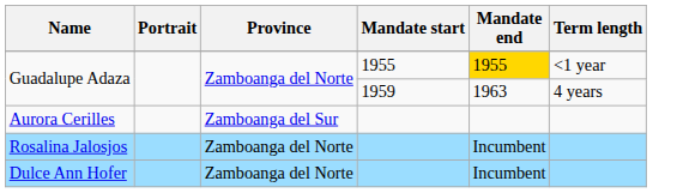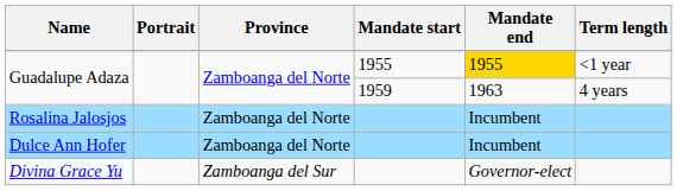 <table class="wikitable sortable">
 <tr>
 <th>Name</th>
 <th>Portrait</th>
 <th>Province</th>
 <th>Mandate start</th>
 <th>Mandate<br>end</th>
 <th>Term length</th>
 </tr>
 <tr>
 </tr>
 <tr>
 <td rowspan="2">Guadalupe Adaza</td>
 <td rowspan="2"></td>
 <td rowspan="2"><a href='#'>Zamboanga del Norte</a></td>
 <td>1955</td>
 <td style="background: gold;">1955</td>
 <td><1 year</td>
 </tr>
 <tr>
 <td>1959</td>
 <td>1963</td>
 <td>4 years</td>
 </tr>
 <tr>
-<td><a href='#'>Aurora Cerilles</a></td>
-<td align=center></td>
-<td><a href='#'>Zamboanga del Sur</a></td>
-<td></td>
-<td></td>
-<td></td>
-</tr>
-<tr>
 <td style="background-color: #9BDDFF"><a href='#'>Rosalina Jalosjos</a></td>
 <td style="background-color: #9BDDFF"></td>
 <td style="background-color: #9BDDFF">Zamboanga del Norte</td>
 <td style="background-color: #9BDDFF"></td>
 <td style="background-color: #9BDDFF">Incumbent</td>
 <td style="background-color: #9BDDFF"></td>
 </tr>
 <tr>
 <td style="background-color: #9BDDFF"><a href='#'>Dulce Ann Hofer</a></td>
 <td style="background-color: #9BDDFF"></td>
 <td style="background-color: #9BDDFF">Zamboanga del Norte</td>
 <td style="background-color: #9BDDFF"></td>
 <td style="background-color: #9BDDFF">Incumbent</td>
 <td style="background-color: #9BDDFF"></td>
 </tr>
+<tr>
+<td><em><a href='#'>Divina Grace Yu</a></em></td>
+<td></td>
+<td><em>Zamboanga del Sur</em></td>
+<td><em></em></td>
+<td><em>Governor-elect</em></td>
+<td><em></em></td>
+</tr>
 </table>
